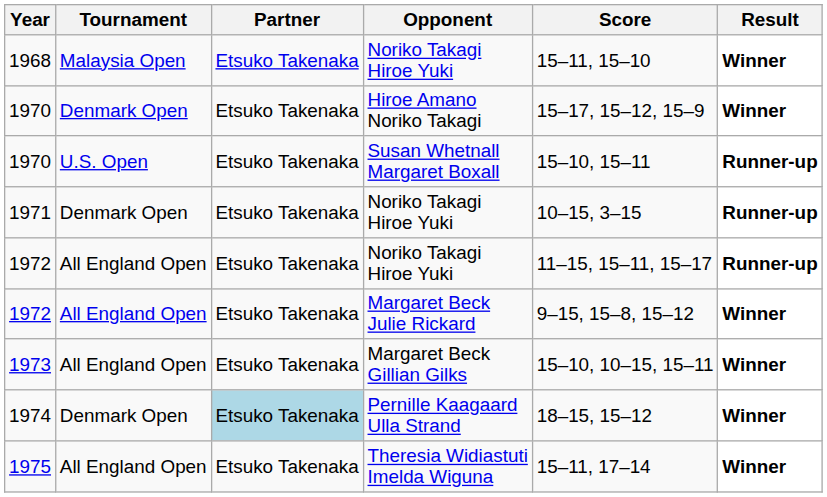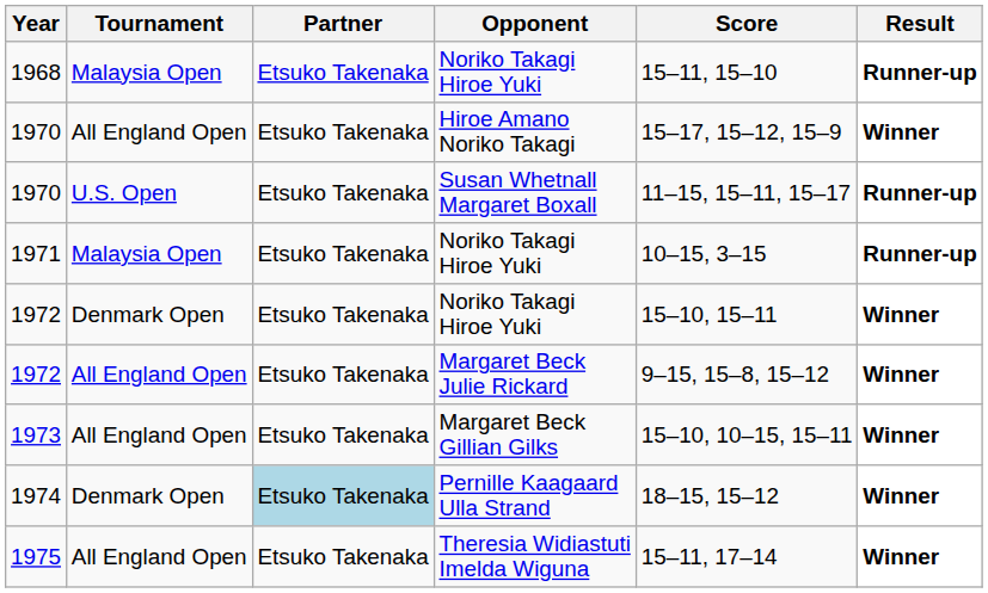 <table class="sortable wikitable" style="font-size: 90%;">
 <tr>
 <th>Year</th>
 <th>Tournament</th>
 <th>Partner</th>
 <th>Opponent</th>
 <th>Score</th>
 <th>Result</th>
 </tr>
 <tr>
 <td align="center">1968</td>
 <td align="left"><a href='#'>Malaysia Open</a></td>
 <td align="left"> <a href='#'>Etsuko Takenaka</a></td>
 <td align="left"> <a href='#'>Noriko Takagi</a><br> <a href='#'>Hiroe Yuki</a></td>
 <td align="left">15–11, 15–10</td>
-<td style="text-align:left; background:white"> <strong>Winner</strong></td>
+<td style="text-align:left; background:white"> <strong>Runner-up</strong></td>
 </tr>
 <tr>
 <td align="center">1970</td>
-<td align="left"><a href='#'>Denmark Open</a></td>
+<td align="left">All England Open</td>
 <td align="left"> Etsuko Takenaka</td>
 <td align="left"> <a href='#'>Hiroe Amano</a> <br>  Noriko Takagi</td>
 <td align="left">15–17, 15–12, 15–9</td>
 <td style="text-align:left; background:white"> <strong>Winner</strong></td>
 </tr>
 <tr>
 <td align="center">1970</td>
 <td align="left"><a href='#'>U.S. Open</a></td>
 <td align="left"> Etsuko Takenaka</td>
 <td align="left"> <a href='#'>Susan Whetnall</a> <br>  <a href='#'>Margaret Boxall</a></td>
-<td align="left">15–10, 15–11</td>
+<td align="left">11–15, 15–11, 15–17</td>
 <td style="text-align:left; background:white"> <strong>Runner-up</strong></td>
 </tr>
 <tr>
 <td align="center">1971</td>
-<td align="left">Denmark Open</td>
+<td align="left"><a href='#'>Malaysia Open</a></td>
 <td align="left"> Etsuko Takenaka</td>
 <td align="left"> Noriko Takagi <br>  Hiroe Yuki</td>
 <td align="left">10–15, 3–15</td>
 <td style="text-align:left; background:white"> <strong>Runner-up</strong></td>
 </tr>
 <tr>
 <td align="center">1972</td>
-<td align="left">All England Open</td>
+<td align="left">Denmark Open</td>
 <td align="left"> Etsuko Takenaka</td>
 <td align="left"> Noriko Takagi <br>  Hiroe Yuki</td>
-<td align="left">11–15, 15–11, 15–17</td>
-<td style="text-align:left; background:white"> <strong>Runner-up</strong></td>
+<td align="left">15–10, 15–11</td>
+<td style="text-align:left; background:white"> <strong>Winner</strong></td>
 </tr>
 <tr>
 <td align="center"><a href='#'>1972</a></td>
 <td align="left"><a href='#'>All England Open</a></td>
 <td align="left"> Etsuko Takenaka</td>
 <td align="left"> <a href='#'>Margaret Beck</a> <br>  <a href='#'>Julie Rickard</a></td>
 <td align="left">9–15, 15–8, 15–12</td>
 <td style="text-align:left; background:white"> <strong>Winner</strong></td>
 </tr>
 <tr>
 <td align="center"><a href='#'>1973</a></td>
 <td align="left">All England Open</td>
 <td align="left"> Etsuko Takenaka</td>
 <td align="left"> Margaret Beck <br>  <a href='#'>Gillian Gilks</a></td>
 <td align="left">15–10, 10–15, 15–11</td>
 <td style="text-align:left; background:white"> <strong>Winner</strong></td>
 </tr>
 <tr>
 <td align="center">1974</td>
 <td align="left">Denmark Open</td>
 <td align="left" style="background: lightblue;"> Etsuko Takenaka</td>
 <td align="left"> <a href='#'>Pernille Kaagaard</a> <br>  <a href='#'>Ulla Strand</a></td>
 <td align="left">18–15, 15–12</td>
 <td style="text-align:left; background:white"> <strong>Winner</strong></td>
 </tr>
 <tr>
 <td align="center"><a href='#'>1975</a></td>
 <td align="left">All England Open</td>
 <td align="left"> Etsuko Takenaka</td>
 <td align="left"> <a href='#'>Theresia Widiastuti</a> <br>  <a href='#'>Imelda Wiguna</a></td>
 <td align="left">15–11, 17–14</td>
 <td style="text-align:left; background:white"> <strong>Winner</strong></td>
 </tr>
 </table>
